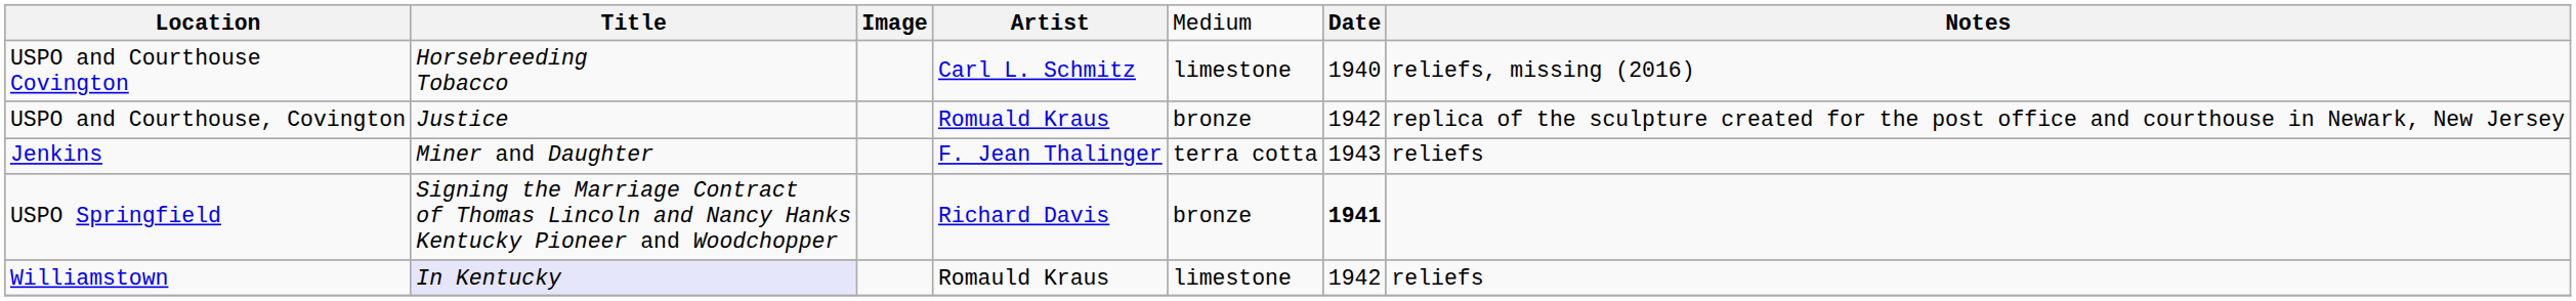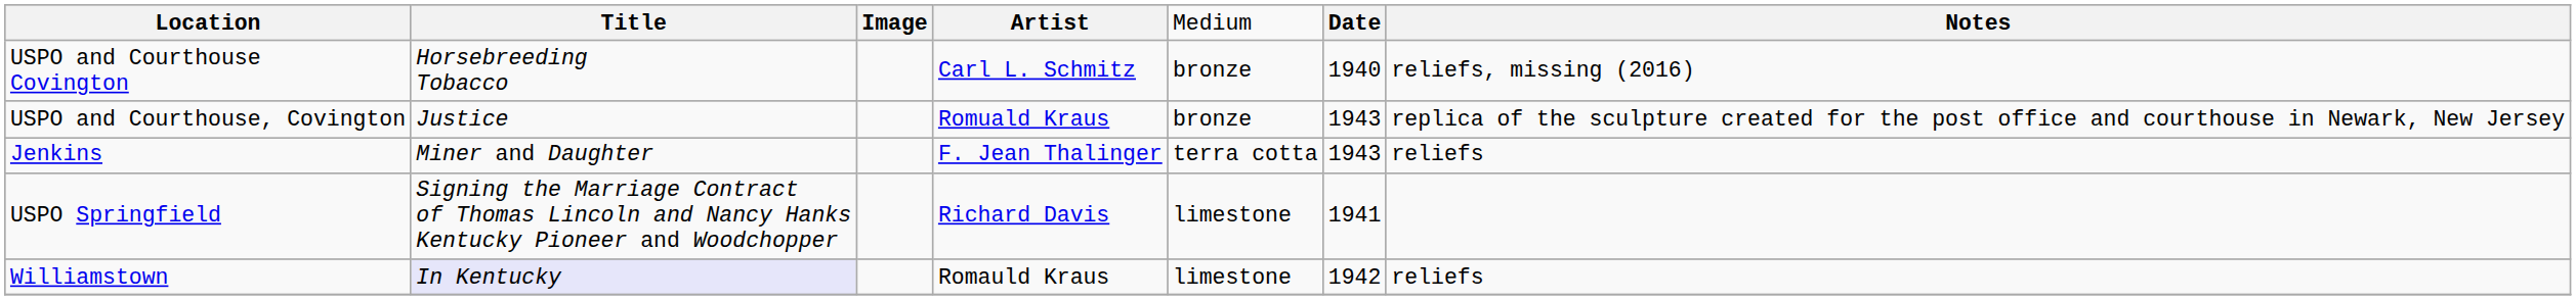 <table class="wikitable sortable">
 <tr>
 <th>Location</th>
 <th>Title</th>
 <th>Image</th>
 <th>Artist</th>
 <td>Medium</td>
 <th>Date</th>
 <th>Notes</th>
 </tr>
 <tr>
 <td>USPO and Courthouse<br><a href='#'>Covington</a></td>
 <td><em>Horsebreeding</em><br><em>Tobacco</em></td>
 <td></td>
 <td><a href='#'>Carl L. Schmitz</a></td>
-<td>limestone</td>
+<td>bronze</td>
 <td>1940</td>
 <td>reliefs, missing (2016)</td>
 </tr>
 <tr>
 <td>USPO and Courthouse, Covington</td>
 <td><em>Justice</em></td>
 <td></td>
 <td><a href='#'>Romuald Kraus</a></td>
 <td>bronze</td>
-<td>1942</td>
+<td>1943</td>
 <td>replica of the sculpture created for the post office and courthouse in Newark, New Jersey</td>
 </tr>
 <tr>
 <td><a href='#'>Jenkins</a></td>
 <td><em>Miner</em> and <em>Daughter</em></td>
 <td></td>
 <td><a href='#'>F. Jean Thalinger</a></td>
 <td>terra cotta</td>
 <td>1943</td>
 <td>reliefs</td>
 </tr>
 <tr>
 <td>USPO <a href='#'>Springfield</a></td>
 <td><em>Signing the Marriage Contract<br>of Thomas Lincoln and Nancy Hanks</em><br><em>Kentucky Pioneer</em> and <em>Woodchopper</em></td>
 <td></td>
 <td><a href='#'>Richard Davis</a></td>
-<td>bronze</td>
-<td><strong>1941</strong></td>
+<td>limestone</td>
+<td>1941</td>
 <td></td>
 </tr>
 <tr>
 <td><a href='#'>Williamstown</a></td>
 <td style="background: lavender;"><em>In Kentucky</em></td>
 <td></td>
 <td>Romauld Kraus</td>
 <td>limestone</td>
 <td>1942</td>
 <td>reliefs</td>
 </tr>
 <tr>
 </tr>
 </table>
